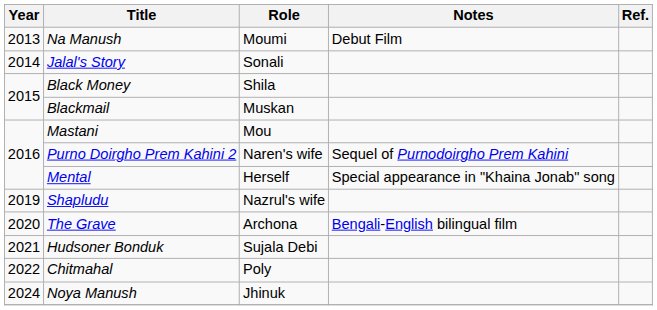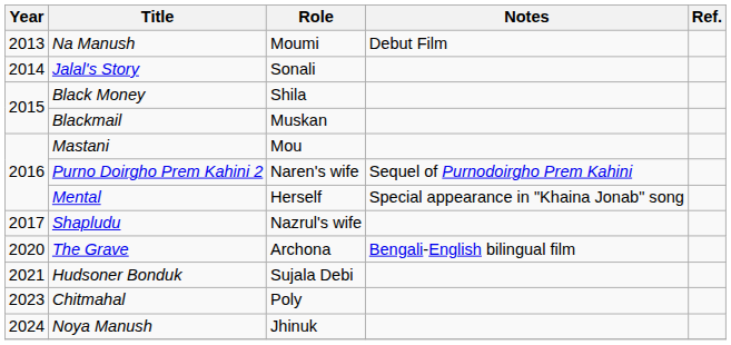 <table class="wikitable sortable">
 <tr>
 <th>Year</th>
 <th>Title</th>
 <th>Role</th>
 <th>Notes</th>
 <th>Ref.</th>
 </tr>
 <tr>
 <td>2013</td>
 <td><em>Na Manush</em></td>
 <td>Moumi</td>
 <td>Debut Film</td>
 <td></td>
 </tr>
 <tr>
 <td>2014</td>
 <td><em><a href='#'>Jalal's Story</a></em></td>
 <td>Sonali</td>
 <td></td>
 <td></td>
 </tr>
 <tr>
 <td rowspan="2">2015</td>
 <td><em>Black Money</em></td>
 <td>Shila</td>
 <td></td>
 <td></td>
 </tr>
 <tr>
 <td><em>Blackmail</em></td>
 <td>Muskan</td>
 <td></td>
 <td></td>
 </tr>
 <tr>
 <td rowspan="3">2016</td>
 <td><em>Mastani</em></td>
 <td>Mou</td>
 <td></td>
 <td></td>
 </tr>
 <tr>
 <td><em><a href='#'>Purno Doirgho Prem Kahini 2</a></em></td>
 <td>Naren's wife</td>
 <td>Sequel of <em><a href='#'>Purnodoirgho Prem Kahini</a></em></td>
 <td></td>
 </tr>
 <tr>
 <td><em><a href='#'>Mental</a></em></td>
 <td>Herself</td>
 <td>Special appearance in "Khaina Jonab" song</td>
 <td></td>
 </tr>
 <tr>
-<td>2019</td>
+<td>2017</td>
 <td><em><a href='#'>Shapludu</a></em></td>
 <td>Nazrul's wife</td>
 <td></td>
 <td></td>
 </tr>
 <tr>
 <td>2020</td>
 <td><em><a href='#'>The Grave</a></em></td>
 <td>Archona</td>
 <td><a href='#'>Bengali</a>-<a href='#'>English</a> bilingual film</td>
 <td></td>
 </tr>
 <tr>
 <td>2021</td>
 <td><em>Hudsoner Bonduk</em></td>
 <td>Sujala Debi</td>
 <td></td>
 <td></td>
 </tr>
 <tr>
-<td>2022</td>
+<td>2023</td>
 <td><em>Chitmahal</em></td>
 <td>Poly</td>
 <td></td>
 <td></td>
 </tr>
 <tr>
 <td>2024</td>
 <td><em>Noya Manush</em></td>
 <td>Jhinuk</td>
 <td></td>
 <td></td>
 </tr>
 <tr>
 </tr>
 </table>
